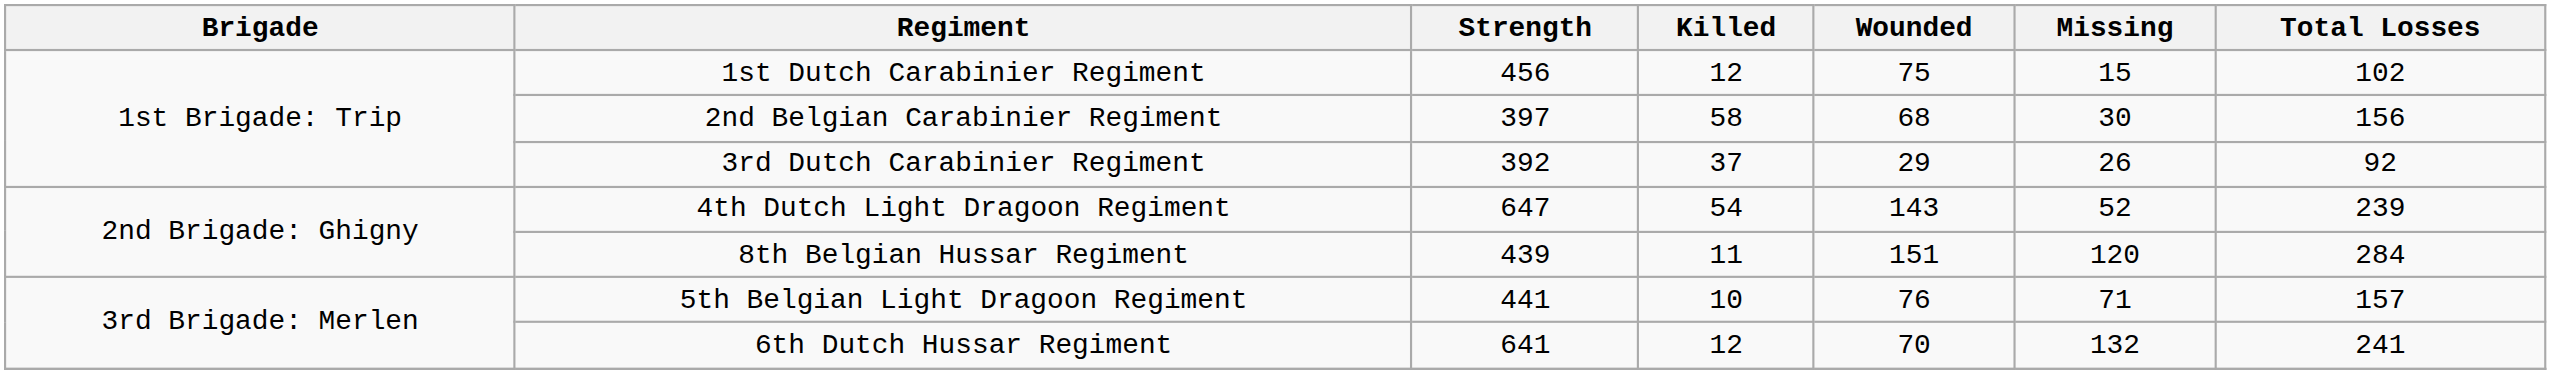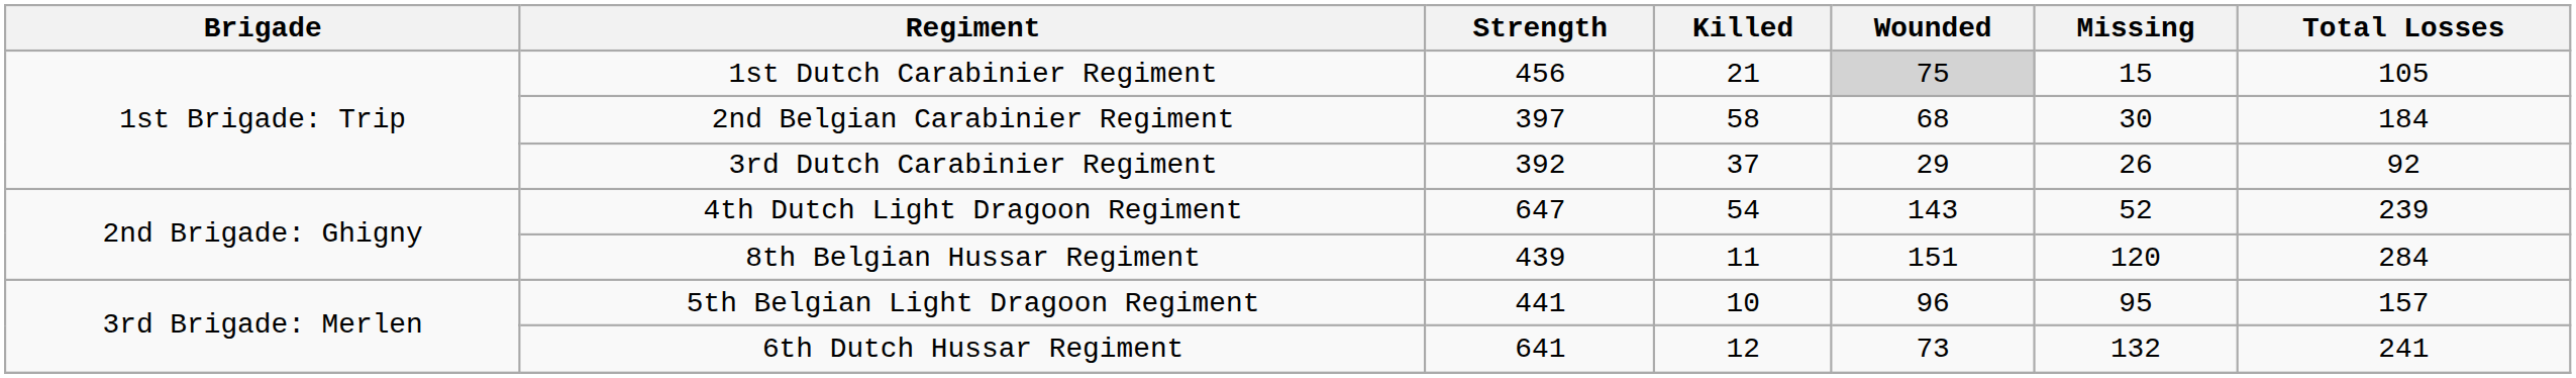 <table class="wikitable" style="text-align:center; width:75%;">
 <tr>
 <th>Brigade</th>
 <th>Regiment</th>
 <th>Strength</th>
 <th>Killed</th>
 <th>Wounded</th>
 <th>Missing</th>
 <th>Total Losses</th>
 </tr>
 <tr>
 <td ROWSPAN=3>1st Brigade: Trip</td>
 <td>1st Dutch Carabinier Regiment</td>
 <td>456</td>
-<td>12</td>
-<td>75</td>
+<td>21</td>
+<td style="background: lightgrey;">75</td>
 <td>15</td>
-<td>102</td>
+<td>105</td>
 </tr>
 <tr>
 <td>2nd Belgian Carabinier Regiment</td>
 <td>397</td>
 <td>58</td>
 <td>68</td>
 <td>30</td>
-<td>156</td>
+<td>184</td>
 </tr>
 <tr>
 <td>3rd Dutch Carabinier Regiment</td>
 <td>392</td>
 <td>37</td>
 <td>29</td>
 <td>26</td>
 <td>92</td>
 </tr>
 <tr>
 <td ROWSPAN=2>2nd Brigade: Ghigny</td>
 <td>4th Dutch Light Dragoon Regiment</td>
 <td>647</td>
 <td>54</td>
 <td>143</td>
 <td>52</td>
 <td>239</td>
 </tr>
 <tr>
 <td>8th Belgian Hussar Regiment</td>
 <td>439</td>
 <td>11</td>
 <td>151</td>
 <td>120</td>
 <td>284</td>
 </tr>
 <tr>
 <td ROWSPAN=2>3rd Brigade: Merlen</td>
 <td>5th Belgian Light Dragoon Regiment</td>
 <td>441</td>
 <td>10</td>
-<td>76</td>
-<td>71</td>
+<td>96</td>
+<td>95</td>
 <td>157</td>
 </tr>
 <tr>
 <td>6th Dutch Hussar Regiment</td>
 <td>641</td>
 <td>12</td>
-<td>70</td>
+<td>73</td>
 <td>132</td>
 <td>241</td>
 </tr>
 <tr>
 </tr>
 </table>
